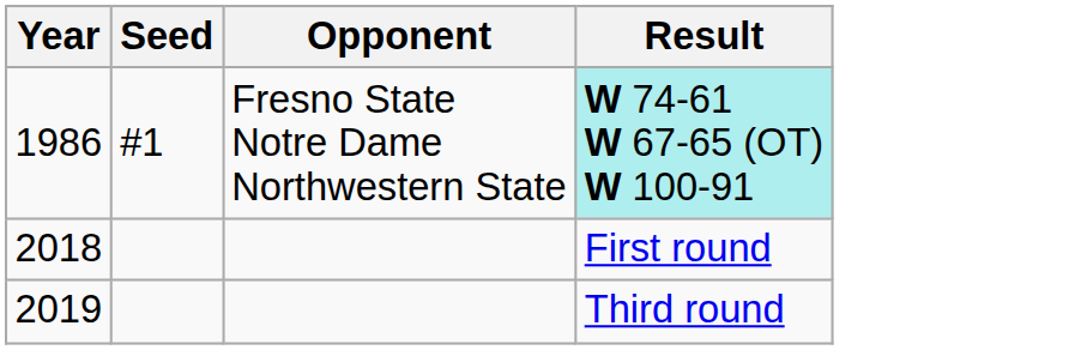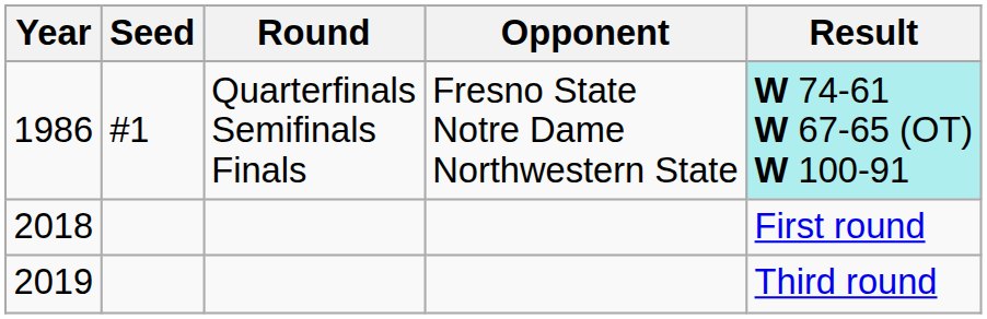 <table class="wikitable">
 <tr>
 <th>Year</th>
 <th>Seed</th>
+<th>Round</th>
 <th>Opponent</th>
 <th>Result</th>
 </tr>
 <tr>
 <td>1986</td>
 <td>#1</td>
+<td>Quarterfinals<br>Semifinals<br>Finals</td>
 <td>Fresno State<br>Notre Dame<br>Northwestern State</td>
 <td style="background: paleturquoise;"><strong>W</strong> 74-61<br><strong>W</strong> 67-65 (OT)<br><strong>W</strong> 100-91</td>
 </tr>
 <tr>
 <td>2018</td>
+<td></td>
 <td></td>
 <td></td>
 <td><a href='#'>First round</a></td>
 </tr>
 <tr>
 <td>2019</td>
 <td></td>
 <td></td>
+<td></td>
 <td><a href='#'>Third round</a></td>
 </tr>
 </table>
